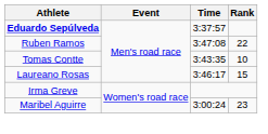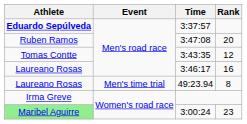 <table class="wikitable" style="font-size:90%">
 <tr>
 <th>Athlete</th>
 <th>Event</th>
 <th>Time</th>
 <th>Rank</th>
 </tr>
 <tr align=center>
 <td><strong><a href='#'>Eduardo Sepúlveda</a></strong></td>
 <td align=center rowspan=4><a href='#'>Men's road race</a></td>
 <td>3:37:57</td>
 <td></td>
 </tr>
 <tr align=center>
 <td><a href='#'>Ruben Ramos</a></td>
 <td>3:47:08</td>
-<td>22</td>
+<td>20</td>
 </tr>
 <tr align=center>
 <td><a href='#'>Tomas Contte</a></td>
 <td>3:43:35</td>
-<td>10</td>
+<td>12</td>
 </tr>
 <tr align=center>
 <td><a href='#'>Laureano Rosas</a></td>
 <td>3:46:17</td>
-<td>15</td>
+<td>16</td>
+</tr>
+<tr align=center>
+<td><a href='#'>Laureano Rosas</a></td>
+<td align=center><a href='#'>Men's time trial</a></td>
+<td>49:23.94</td>
+<td align=center>8</td>
 </tr>
 <tr align=center>
 <td><a href='#'>Irma Greve</a></td>
 <td align=center rowspan=2><a href='#'>Women's road race</a></td>
 <td colspan=2></td>
 </tr>
 <tr align=center>
-<td><a href='#'>Maribel Aguirre</a></td>
+<td style="background: lightgreen;"><a href='#'>Maribel Aguirre</a></td>
 <td>3:00:24</td>
 <td>23</td>
 </tr>
 </table>
